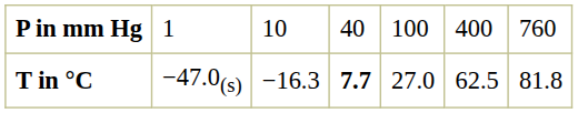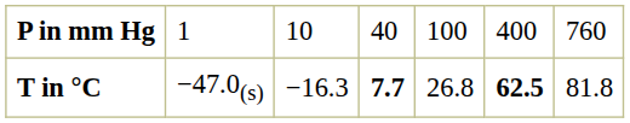 <table border="1" cellspacing="0" cellpadding="6" style="margin: 0 0 0 0.5em; background: white; border-collapse: collapse; border-color: #C0C090;">
 <tr>
 <td><strong>P in mm Hg</strong></td>
 <td>1</td>
 <td>10</td>
 <td>40</td>
 <td>100</td>
 <td>400</td>
 <td>760</td>
 </tr>
 <tr>
 <td><strong>T in °C</strong></td>
 <td>−47.0<sub>(s)</sub></td>
 <td>−16.3</td>
 <td><strong>7.7</strong></td>
-<td>27.0</td>
-<td>62.5</td>
+<td>26.8</td>
+<td><strong>62.5</strong></td>
 <td>81.8</td>
 </tr>
 </table>
